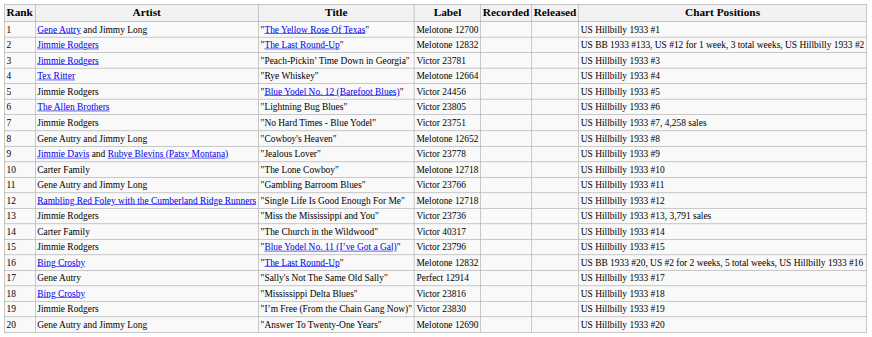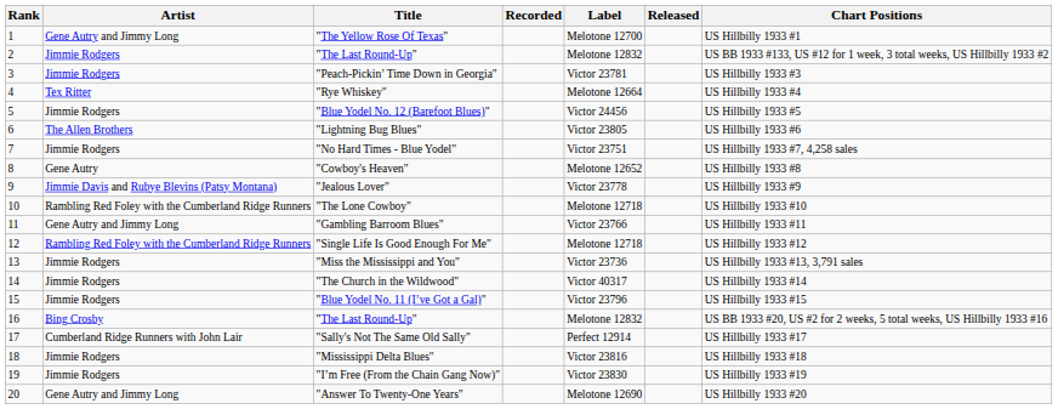 <table class="wikitable" style="font-size:95%;">
 <tr>
 <th><big>Rank</big></th>
 <th><big>Artist</big></th>
 <th><big>Title</big></th>
+<th><big>Recorded</big></th>
 <th><big>Label</big></th>
-<th><big>Recorded</big></th>
 <th><big>Released</big></th>
 <th><big>Chart Positions</big></th>
 </tr>
 <tr>
 <td>1</td>
 <td><a href='#'>Gene Autry</a> and Jimmy Long</td>
 <td>"<a href='#'>The Yellow Rose Of Texas</a>"</td>
+<td></td>
 <td>Melotone 12700</td>
-<td></td>
 <td></td>
 <td>US Hillbilly 1933 #1</td>
 </tr>
 <tr>
 <td>2</td>
 <td><a href='#'>Jimmie Rodgers</a></td>
 <td>"<a href='#'>The Last Round-Up</a>"</td>
+<td></td>
 <td>Melotone 12832</td>
-<td></td>
 <td></td>
 <td>US BB 1933 #133, US #12 for 1 week, 3 total weeks, US Hillbilly 1933 #2</td>
 </tr>
 <tr>
 <td>3</td>
 <td><a href='#'>Jimmie Rodgers</a></td>
 <td>"Peach-Pickin’ Time Down in Georgia"</td>
+<td></td>
 <td>Victor 23781</td>
-<td></td>
 <td></td>
 <td>US Hillbilly 1933 #3</td>
 </tr>
 <tr>
 <td>4</td>
 <td><a href='#'>Tex Ritter</a></td>
 <td>"Rye Whiskey"</td>
+<td></td>
 <td>Melotone 12664</td>
-<td></td>
 <td></td>
 <td>US Hillbilly 1933 #4</td>
 </tr>
 <tr>
 <td>5</td>
 <td>Jimmie Rodgers</td>
 <td>"<a href='#'>Blue Yodel No. 12 (Barefoot Blues)</a>"</td>
+<td></td>
 <td>Victor 24456</td>
-<td></td>
 <td></td>
 <td>US Hillbilly 1933 #5</td>
 </tr>
 <tr>
 <td>6</td>
 <td><a href='#'>The Allen Brothers</a></td>
 <td>"Lightning Bug Blues"</td>
+<td></td>
 <td>Victor 23805</td>
-<td></td>
 <td></td>
 <td>US Hillbilly 1933 #6</td>
 </tr>
 <tr>
 <td>7</td>
 <td>Jimmie Rodgers</td>
 <td>"No Hard Times - Blue Yodel"</td>
+<td></td>
 <td>Victor 23751</td>
-<td></td>
 <td></td>
 <td>US Hillbilly 1933 #7, 4,258 sales</td>
 </tr>
 <tr>
 <td>8</td>
-<td>Gene Autry and Jimmy Long</td>
+<td>Gene Autry</td>
 <td>"Cowboy's Heaven"</td>
+<td></td>
 <td>Melotone 12652</td>
-<td></td>
 <td></td>
 <td>US Hillbilly 1933 #8</td>
 </tr>
 <tr>
 <td>9</td>
 <td><a href='#'>Jimmie Davis</a> and <a href='#'>Rubye Blevins (Patsy Montana)</a></td>
 <td>"Jealous Lover"</td>
+<td></td>
 <td>Victor 23778</td>
-<td></td>
 <td></td>
 <td>US Hillbilly 1933 #9</td>
 </tr>
 <tr>
 <td>10</td>
-<td>Carter Family</td>
+<td>Rambling Red Foley with the Cumberland Ridge Runners</td>
 <td>"The Lone Cowboy"</td>
+<td></td>
 <td>Melotone 12718</td>
-<td></td>
 <td></td>
 <td>US Hillbilly 1933 #10</td>
 </tr>
 <tr>
 <td>11</td>
 <td>Gene Autry and Jimmy Long</td>
 <td>"Gambling Barroom Blues"</td>
+<td></td>
 <td>Victor 23766</td>
-<td></td>
 <td></td>
 <td>US Hillbilly 1933 #11</td>
 </tr>
 <tr>
 <td>12</td>
 <td><a href='#'>Rambling Red Foley with the Cumberland Ridge Runners</a></td>
 <td>"Single Life Is Good Enough For Me"</td>
+<td></td>
 <td>Melotone 12718</td>
-<td></td>
 <td></td>
 <td>US Hillbilly 1933 #12</td>
 </tr>
 <tr>
 <td>13</td>
 <td>Jimmie Rodgers</td>
 <td>"Miss the Mississippi and You"</td>
+<td></td>
 <td>Victor 23736</td>
-<td></td>
 <td></td>
 <td>US Hillbilly 1933 #13, 3,791 sales</td>
 </tr>
 <tr>
 <td>14</td>
-<td>Carter Family</td>
+<td>Jimmie Rodgers</td>
 <td>"The Church in the Wildwood"</td>
+<td></td>
 <td>Victor 40317</td>
-<td></td>
 <td></td>
 <td>US Hillbilly 1933 #14</td>
 </tr>
 <tr>
 <td>15</td>
 <td>Jimmie Rodgers</td>
 <td>"<a href='#'>Blue Yodel No. 11 (I’ve Got a Gal)</a>"</td>
+<td></td>
 <td>Victor 23796</td>
-<td></td>
 <td></td>
 <td>US Hillbilly 1933 #15</td>
 </tr>
 <tr>
 <td>16</td>
 <td><a href='#'>Bing Crosby</a></td>
 <td>"<a href='#'>The Last Round-Up</a>"</td>
+<td></td>
 <td>Melotone 12832</td>
-<td></td>
 <td></td>
 <td>US BB 1933 #20, US #2 for 2 weeks, 5 total weeks, US Hillbilly 1933 #16</td>
 </tr>
 <tr>
 <td>17</td>
-<td>Gene Autry</td>
+<td>Cumberland Ridge Runners with John Lair</td>
 <td>"Sally's Not The Same Old Sally"</td>
+<td></td>
 <td>Perfect 12914</td>
-<td></td>
 <td></td>
 <td>US Hillbilly 1933 #17</td>
 </tr>
 <tr>
 <td>18</td>
-<td><a href='#'>Bing Crosby</a></td>
+<td>Jimmie Rodgers</td>
 <td>"Mississippi Delta Blues"</td>
+<td></td>
 <td>Victor 23816</td>
-<td></td>
 <td></td>
 <td>US Hillbilly 1933 #18</td>
 </tr>
 <tr>
 <td>19</td>
 <td>Jimmie Rodgers</td>
 <td>"I’m Free (From the Chain Gang Now)"</td>
+<td></td>
 <td>Victor 23830</td>
-<td></td>
 <td></td>
 <td>US Hillbilly 1933 #19</td>
 </tr>
 <tr>
 <td>20</td>
 <td>Gene Autry and Jimmy Long</td>
 <td>"Answer To Twenty-One Years"</td>
+<td></td>
 <td>Melotone 12690</td>
-<td></td>
 <td></td>
 <td>US Hillbilly 1933 #20</td>
 </tr>
 </table>
